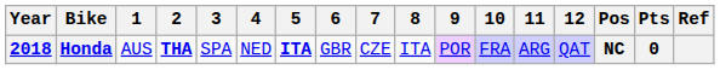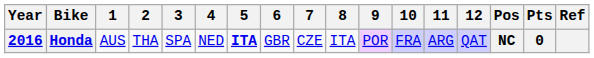 <table class="wikitable" style="text-align:center; font-size:90%">
 <tr>
 <th>Year</th>
 <th>Bike</th>
 <th>1</th>
 <th>2</th>
 <th>3</th>
 <th>4</th>
 <th>5</th>
 <th>6</th>
 <th>7</th>
 <th>8</th>
 <th>9</th>
 <th>10</th>
 <th>11</th>
 <th>12</th>
 <th>Pos</th>
 <th>Pts</th>
 <th>Ref</th>
 </tr>
 <tr>
-<th><a href='#'>2018</a></th>
+<th><a href='#'>2016</a></th>
 <th><a href='#'>Honda</a></th>
 <td style="background:#;"><a href='#'>AUS</a></td>
-<td style="background:#;"><strong><a href='#'>THA</a></strong></td>
+<td style="background:#;"><a href='#'>THA</a></td>
 <td style="background:#;"><a href='#'>SPA</a></td>
 <td style="background:#;"><a href='#'>NED</a></td>
 <td style="background:#;"><strong><a href='#'>ITA</a></strong></td>
 <td style="background:#;"><a href='#'>GBR</a></td>
 <td style="background:#;"><a href='#'>CZE</a></td>
 <td style="background:#;"><a href='#'>ITA</a></td>
 <td style="background:#efcfff;"><a href='#'>POR</a><br></td>
 <td style="background:#cfcfff;"><a href='#'>FRA</a><br></td>
 <td style="background:#cfcfff;"><a href='#'>ARG</a><br></td>
 <td style="background:#cfcfff;"><a href='#'>QAT</a><br></td>
 <th>NC</th>
 <th>0</th>
 <th></th>
 </tr>
 </table>
